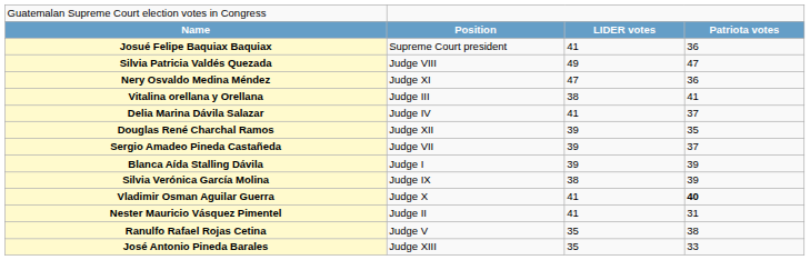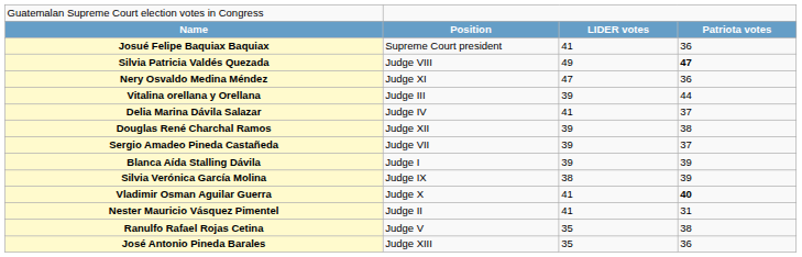 <table class="mw-collapsible wikitable" width=55% div style='font-size:0.9em' align=center>
 <tr>
 <td>Guatemalan Supreme Court election votes in Congress</td>
 </tr>
 <tr style="color:white;">
 <th style="background:#659ec7;" align=center><strong>Name</strong></th>
 <th style="background:#659ec7;" align=center><strong>Position</strong></th>
 <th style="background:#659ec7;" align=center width=15%><strong>LIDER votes</strong></th>
 <th style="background:#659ec7;" align=center width=15%><strong>Patriota votes</strong></th>
 </tr>
 <tr>
 <th style="background:lemonchiffon;">Josué Felipe Baquiax Baquiax</th>
 <td>Supreme Court president</td>
 <td>41</td>
 <td>36</td>
 </tr>
 <tr>
 <th style="background:lemonchiffon;">Silvia Patricia Valdés Quezada</th>
 <td>Judge VIII</td>
 <td>49</td>
-<td>47</td>
+<td><strong>47</strong></td>
 </tr>
 <tr>
 <th style="background:lemonchiffon;">Nery Osvaldo Medina Méndez</th>
 <td>Judge XI</td>
 <td>47</td>
 <td>36</td>
 </tr>
 <tr>
 <th style="background:lemonchiffon;">Vitalina orellana y Orellana</th>
 <td>Judge III</td>
-<td>38</td>
-<td>41</td>
+<td>39</td>
+<td>44</td>
 </tr>
 <tr>
 <th style="background:lemonchiffon;">Delia Marina Dávila Salazar</th>
 <td>Judge IV</td>
 <td>41</td>
 <td>37</td>
 </tr>
 <tr>
 <th style="background:lemonchiffon;">Douglas René Charchal Ramos</th>
 <td>Judge XII</td>
 <td>39</td>
-<td>35</td>
+<td>38</td>
 </tr>
 <tr>
 <th style="background:lemonchiffon;">Sergio Amadeo Pineda Castañeda</th>
 <td>Judge VII</td>
 <td>39</td>
 <td>37</td>
 </tr>
 <tr>
 <th style="background:lemonchiffon;">Blanca Aída Stalling Dávila</th>
 <td>Judge I</td>
 <td>39</td>
 <td>39</td>
 </tr>
 <tr>
 <th style="background:lemonchiffon;">Silvia Verónica García Molina</th>
 <td>Judge IX</td>
 <td>38</td>
 <td>39</td>
 </tr>
 <tr>
 <th style="background:lemonchiffon;">Vladimir Osman Aguilar Guerra</th>
 <td>Judge X</td>
 <td>41</td>
 <td><strong>40</strong></td>
 </tr>
 <tr>
 <th style="background:lemonchiffon;">Nester Mauricio Vásquez Pimentel</th>
 <td>Judge II</td>
 <td>41</td>
 <td>31</td>
 </tr>
 <tr>
 <th style="background:lemonchiffon;">Ranulfo Rafael Rojas Cetina</th>
 <td>Judge V</td>
 <td>35</td>
 <td>38</td>
 </tr>
 <tr>
 <th style="background:lemonchiffon;">José Antonio Pineda Barales</th>
 <td>Judge XIII</td>
 <td>35</td>
-<td>33</td>
+<td>36</td>
 </tr>
 </table>
